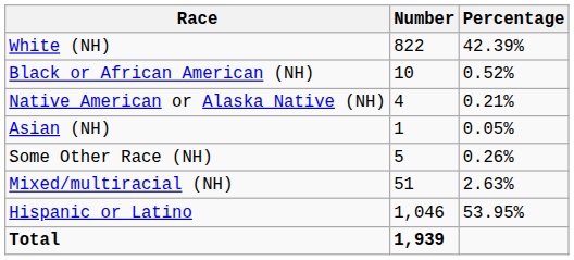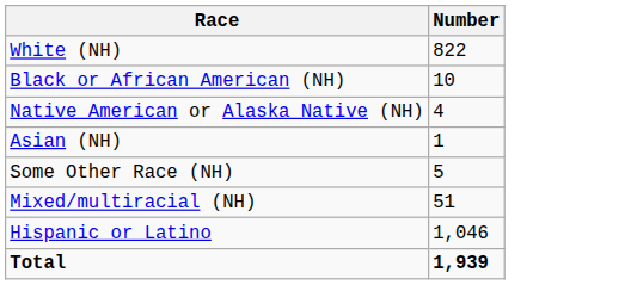 <table class="wikitable">
 <tr>
 <th>Race</th>
 <th>Number</th>
-<th>Percentage</th>
 </tr>
 <tr>
 <td><a href='#'>White</a> (NH)</td>
 <td>822</td>
-<td>42.39%</td>
 </tr>
 <tr>
 <td><a href='#'>Black or African American</a> (NH)</td>
 <td>10</td>
-<td>0.52%</td>
 </tr>
 <tr>
 <td><a href='#'>Native American</a> or <a href='#'>Alaska Native</a> (NH)</td>
 <td>4</td>
-<td>0.21%</td>
 </tr>
 <tr>
 <td><a href='#'>Asian</a> (NH)</td>
 <td>1</td>
-<td>0.05%</td>
 </tr>
 <tr>
 <td>Some Other Race (NH)</td>
 <td>5</td>
-<td>0.26%</td>
 </tr>
 <tr>
 <td><a href='#'>Mixed/multiracial</a> (NH)</td>
 <td>51</td>
-<td>2.63%</td>
 </tr>
 <tr>
 <td><a href='#'>Hispanic or Latino</a></td>
 <td>1,046</td>
-<td>53.95%</td>
 </tr>
 <tr>
 <td><strong>Total</strong></td>
 <td><strong>1,939</strong></td>
-<td></td>
 </tr>
 </table>
